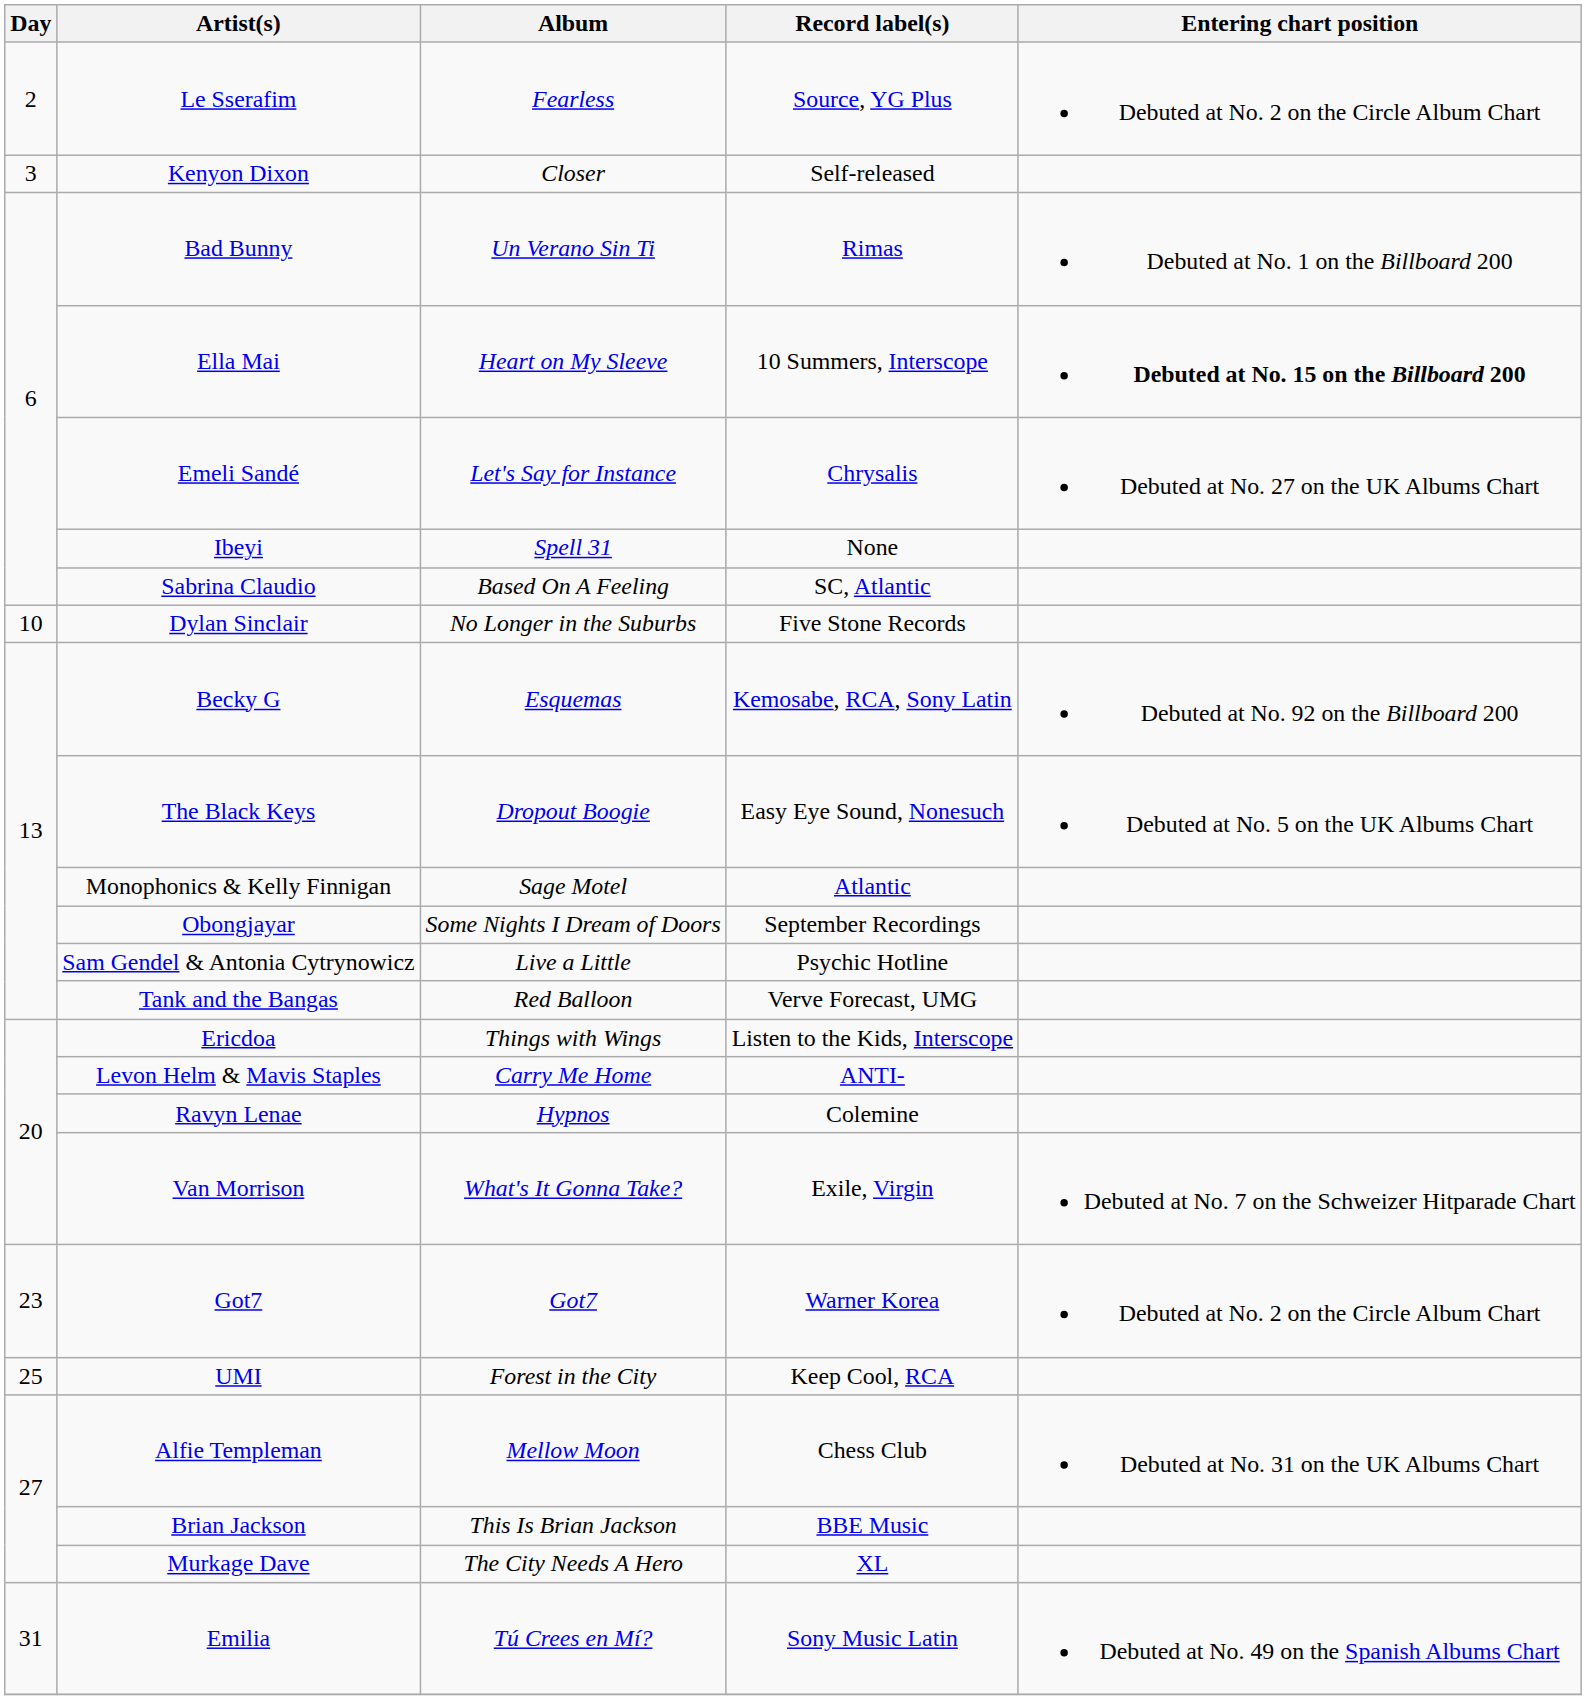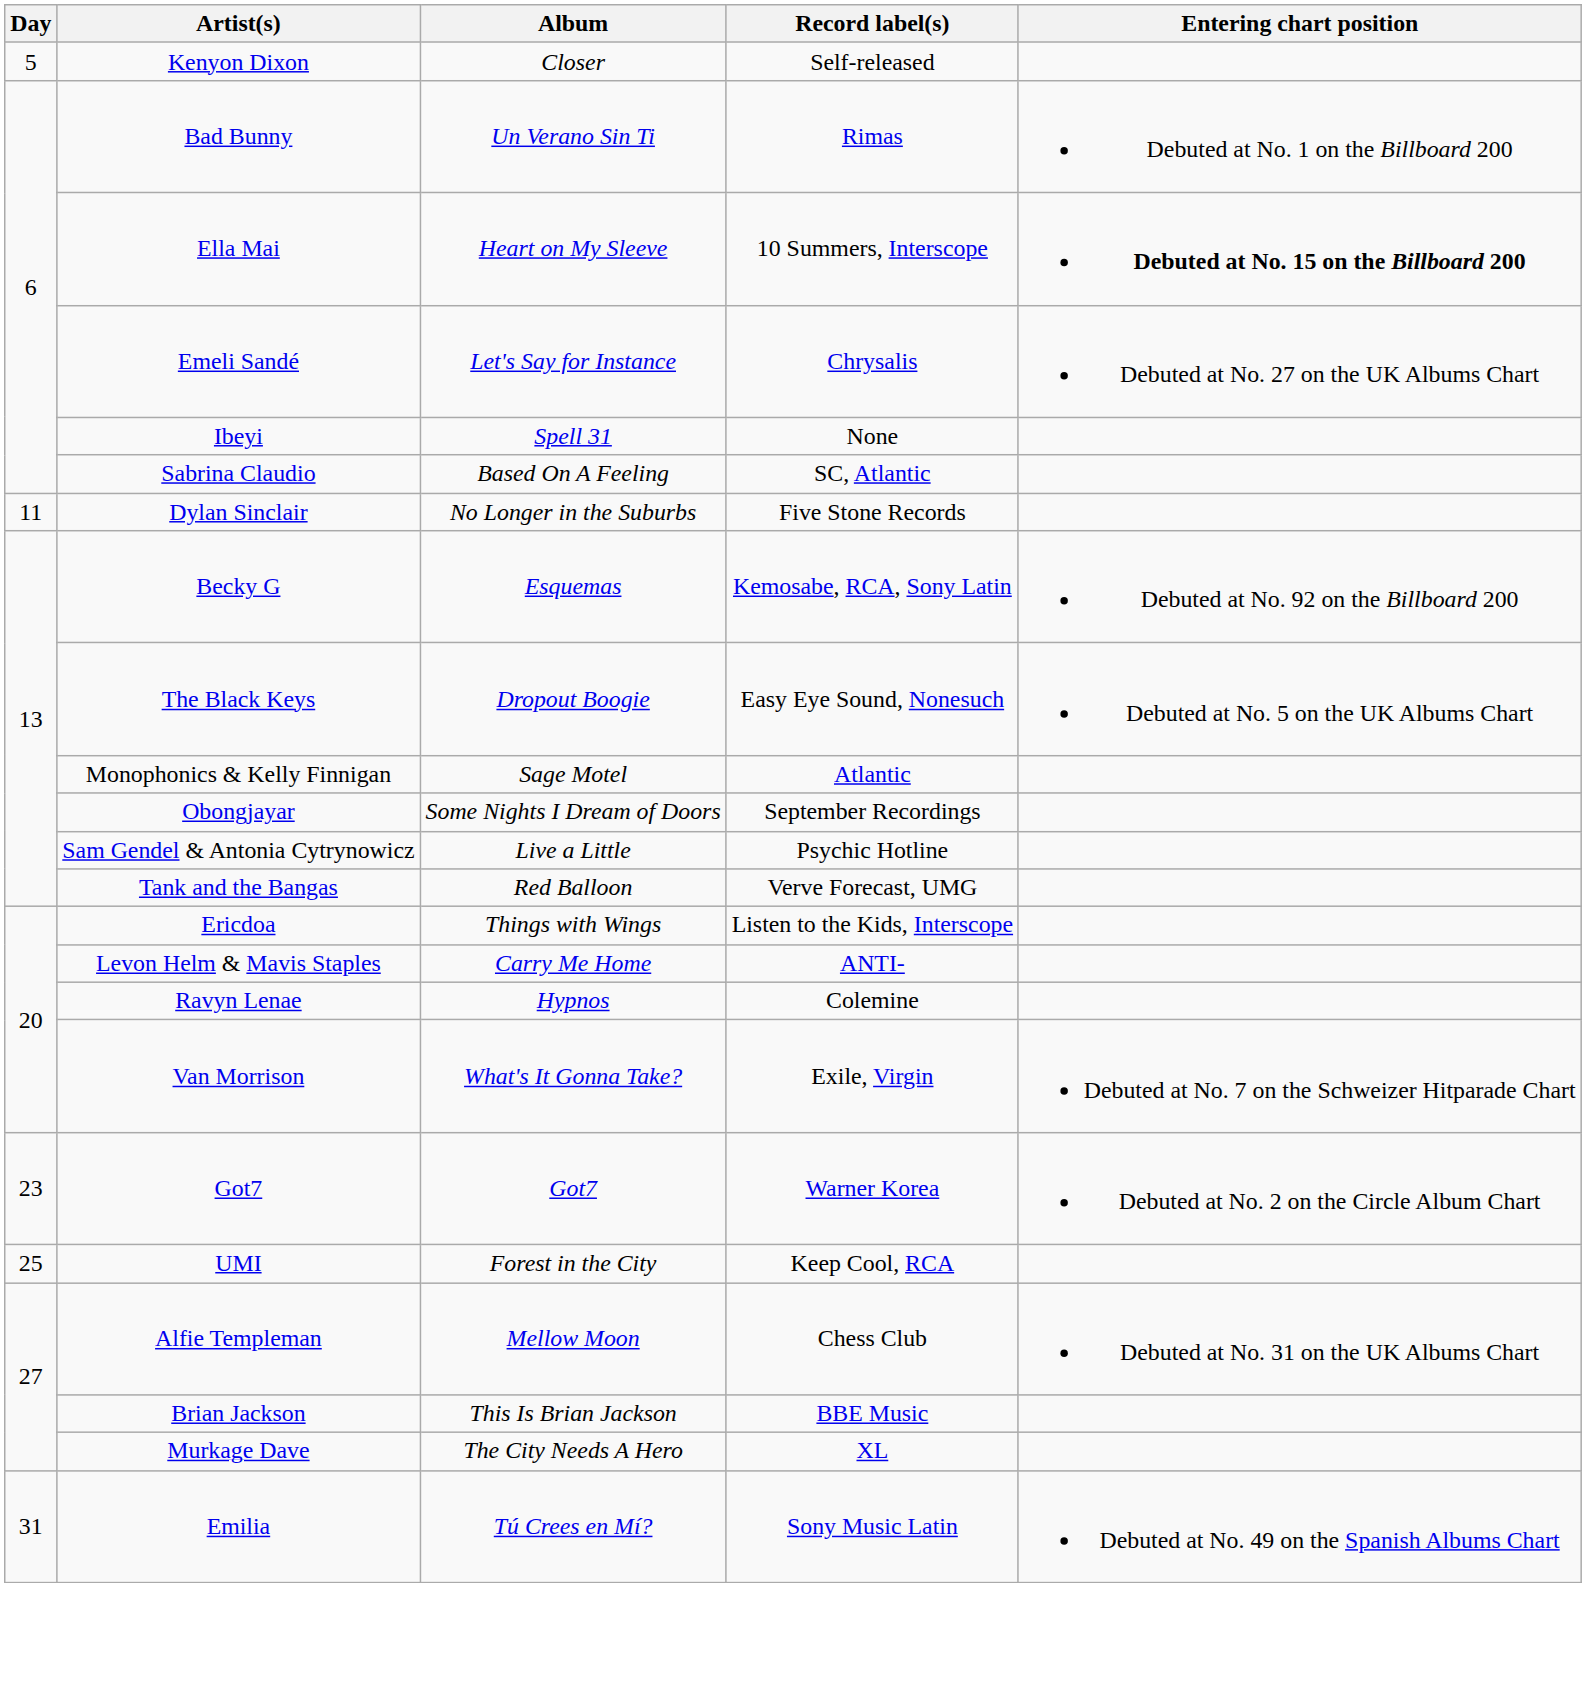 <table class="wikitable" style="text-align:center;">
 <tr>
 <th scope="col">Day</th>
 <th scope="col">Artist(s)</th>
 <th scope="col">Album</th>
 <th scope="col">Record label(s)</th>
 <th scope="col">Entering chart position</th>
 </tr>
 <tr>
-<td>2</td>
-<td><a href='#'>Le Sserafim</a></td>
-<td><em><a href='#'>Fearless</a></em></td>
-<td><a href='#'>Source</a>, <a href='#'>YG Plus</a></td>
-<td><br><ul><li>Debuted at No. 2 on the Circle Album Chart</li></ul></td>
-</tr>
-<tr>
-<td>3</td>
+<td>5</td>
 <td><a href='#'>Kenyon Dixon</a></td>
 <td><em>Closer</em></td>
 <td>Self-released</td>
 <td></td>
 </tr>
 <tr>
 <td rowspan="5">6</td>
 <td><a href='#'>Bad Bunny</a></td>
 <td><em><a href='#'>Un Verano Sin Ti</a></em></td>
 <td><a href='#'>Rimas</a></td>
 <td><br><ul><li>Debuted at No. 1 on the <em>Billboard</em> 200</li></ul></td>
 </tr>
 <tr>
 <td><a href='#'>Ella Mai</a></td>
 <td><em><a href='#'>Heart on My Sleeve</a></em></td>
 <td>10 Summers, <a href='#'>Interscope</a></td>
 <td><strong><br><ul><li>Debuted at No. 15 on the <em>Billboard</em> 200</li></ul></strong></td>
 </tr>
 <tr>
 <td><a href='#'>Emeli Sandé</a></td>
 <td><em><a href='#'>Let's Say for Instance</a></em></td>
 <td><a href='#'>Chrysalis</a></td>
 <td><br><ul><li>Debuted at No. 27 on the UK Albums Chart</li></ul></td>
 </tr>
 <tr>
 <td><a href='#'>Ibeyi</a></td>
 <td><em><a href='#'>Spell 31</a></em></td>
 <td>None</td>
 <td></td>
 </tr>
 <tr>
 <td><a href='#'>Sabrina Claudio</a></td>
 <td><em>Based On A Feeling</em></td>
 <td>SC, <a href='#'>Atlantic</a></td>
 <td></td>
 </tr>
 <tr>
-<td>10</td>
+<td>11</td>
 <td><a href='#'>Dylan Sinclair</a></td>
 <td><em>No Longer in the Suburbs</em></td>
 <td>Five Stone Records</td>
 <td></td>
 </tr>
 <tr>
 <td rowspan="6">13</td>
 <td><a href='#'>Becky G</a></td>
 <td><em><a href='#'>Esquemas</a></em></td>
 <td><a href='#'>Kemosabe</a>, <a href='#'>RCA</a>, <a href='#'>Sony Latin</a></td>
 <td><br><ul><li>Debuted at No. 92 on the <em>Billboard</em> 200</li></ul></td>
 </tr>
 <tr>
 <td><a href='#'>The Black Keys</a></td>
 <td><em><a href='#'>Dropout Boogie</a></em></td>
 <td>Easy Eye Sound, <a href='#'>Nonesuch</a></td>
 <td><br><ul><li>Debuted at No. 5 on the UK Albums Chart</li></ul></td>
 </tr>
 <tr>
 <td>Monophonics & Kelly Finnigan</td>
 <td><em>Sage Motel</em></td>
 <td><a href='#'>Atlantic</a></td>
 <td></td>
 </tr>
 <tr>
 <td><a href='#'>Obongjayar</a></td>
 <td><em>Some Nights I Dream of Doors</em></td>
 <td>September Recordings</td>
 <td></td>
 </tr>
 <tr>
 <td><a href='#'>Sam Gendel</a> & Antonia Cytrynowicz</td>
 <td><em>Live a Little</em></td>
 <td>Psychic Hotline</td>
 <td></td>
 </tr>
 <tr>
 <td><a href='#'>Tank and the Bangas</a></td>
 <td><em>Red Balloon</em></td>
 <td>Verve Forecast, UMG</td>
 <td></td>
 </tr>
 <tr>
 <td rowspan="4">20</td>
 <td><a href='#'>Ericdoa</a></td>
 <td><em>Things with Wings</em></td>
 <td>Listen to the Kids, <a href='#'>Interscope</a></td>
 <td></td>
 </tr>
 <tr>
 <td><a href='#'>Levon Helm</a> & <a href='#'>Mavis Staples</a></td>
 <td><em><a href='#'>Carry Me Home</a></em></td>
 <td><a href='#'>ANTI-</a></td>
 <td></td>
 </tr>
 <tr>
 <td><a href='#'>Ravyn Lenae</a></td>
 <td><em><a href='#'>Hypnos</a></em></td>
 <td>Colemine</td>
 <td></td>
 </tr>
 <tr>
 <td><a href='#'>Van Morrison</a></td>
 <td><em><a href='#'>What's It Gonna Take?</a></em></td>
 <td>Exile, <a href='#'>Virgin</a></td>
 <td><br><ul><li>Debuted at No. 7 on the Schweizer Hitparade Chart</li></ul></td>
 </tr>
 <tr>
 <td>23</td>
 <td><a href='#'>Got7</a></td>
 <td><em><a href='#'>Got7</a></em></td>
 <td><a href='#'>Warner Korea</a></td>
 <td><br><ul><li>Debuted at No. 2 on the Circle Album Chart</li></ul></td>
 </tr>
 <tr>
 <td>25</td>
 <td><a href='#'>UMI</a></td>
 <td><em>Forest in the City</em></td>
 <td>Keep Cool, <a href='#'>RCA</a></td>
 <td></td>
 </tr>
 <tr>
 <td rowspan="3">27</td>
 <td><a href='#'>Alfie Templeman</a></td>
 <td><em><a href='#'>Mellow Moon</a></em></td>
 <td>Chess Club</td>
 <td><br><ul><li>Debuted at No. 31 on the UK Albums Chart</li></ul></td>
 </tr>
 <tr>
 <td><a href='#'>Brian Jackson</a></td>
 <td><em>This Is Brian Jackson</em></td>
 <td><a href='#'>BBE Music</a></td>
 <td></td>
 </tr>
 <tr>
 <td><a href='#'>Murkage Dave</a></td>
 <td><em>The City Needs A Hero</em></td>
 <td><a href='#'>XL</a></td>
 <td></td>
 </tr>
 <tr>
 <td>31</td>
 <td><a href='#'>Emilia</a></td>
 <td><em><a href='#'>Tú Crees en Mí?</a></em></td>
 <td><a href='#'>Sony Music Latin</a></td>
 <td><br><ul><li>Debuted at No. 49 on the <a href='#'>Spanish Albums Chart</a></li></ul></td>
 </tr>
 <tr>
 </tr>
 </table>
